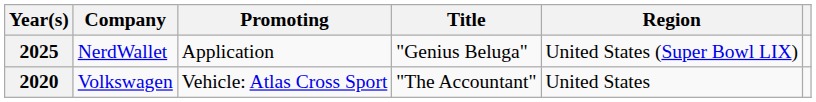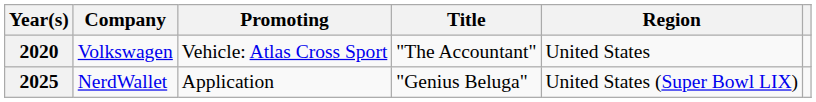 <table class="wikitable sortable plainrowheaders">
 <tr>
 <th scope="col">Year(s)</th>
 <th scope="col">Company</th>
 <th scope="col">Promoting</th>
 <th scope="col">Title</th>
 <th scope="col">Region</th>
 <th scope="col" class="unsortable"></th>
 </tr>
 <tr>
+<th scope="row">2020</th>
+<td><a href='#'>Volkswagen</a></td>
+<td>Vehicle: <a href='#'>Atlas Cross Sport</a></td>
+<td>"The Accountant"</td>
+<td>United States</td>
+<td align="center"></td>
+</tr>
+<tr>
 <th scope="row">2025</th>
 <td><a href='#'>NerdWallet</a></td>
 <td>Application</td>
 <td>"Genius Beluga"</td>
 <td>United States (<a href='#'>Super Bowl LIX</a>)</td>
 <td align="center"></td>
 </tr>
-<tr>
-<th scope="row">2020</th>
-<td><a href='#'>Volkswagen</a></td>
-<td>Vehicle: <a href='#'>Atlas Cross Sport</a></td>
-<td>"The Accountant"</td>
-<td>United States</td>
-<td align="center"></td>
-</tr>
 </table>
